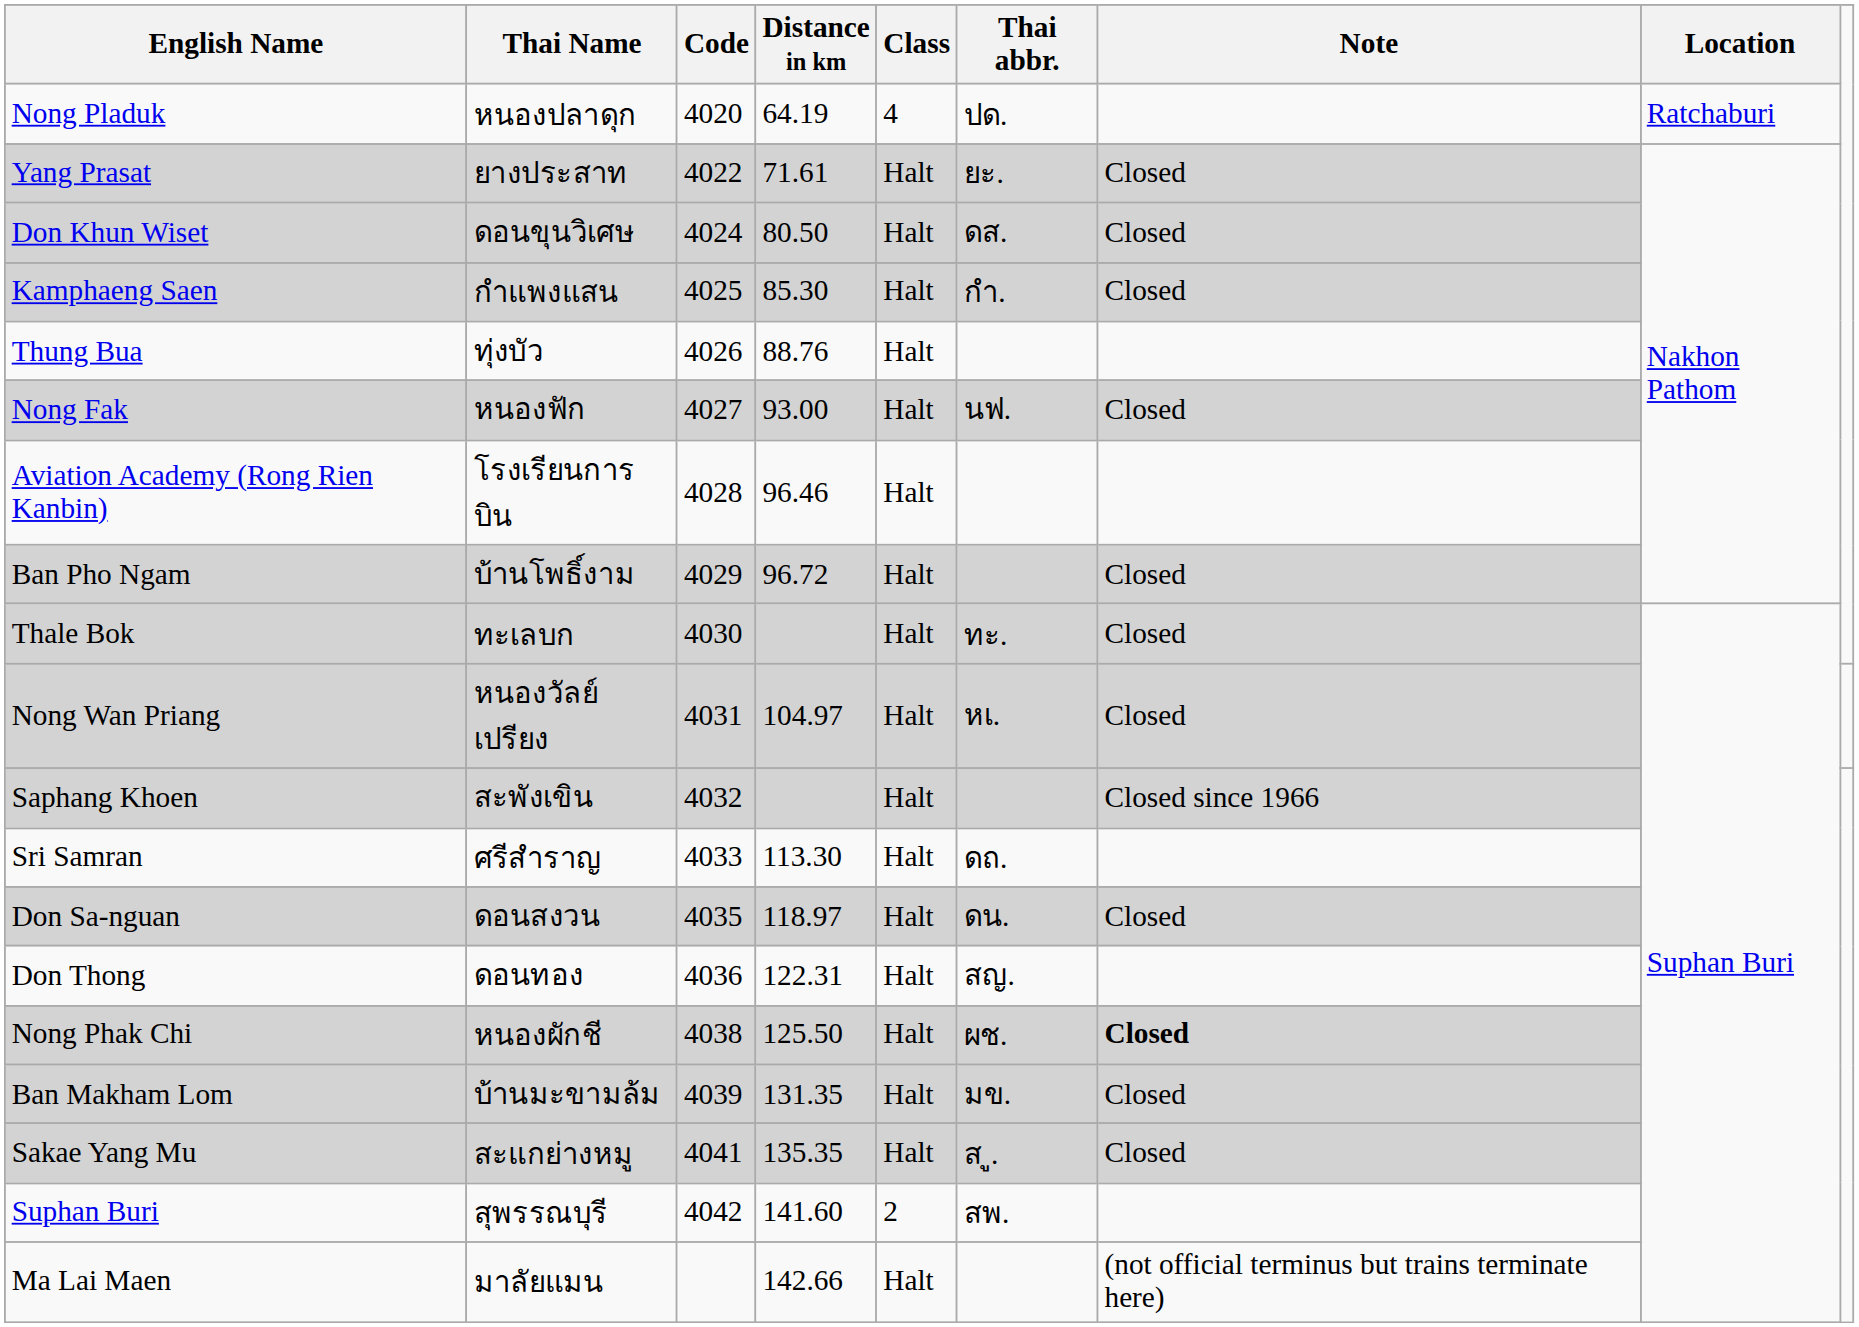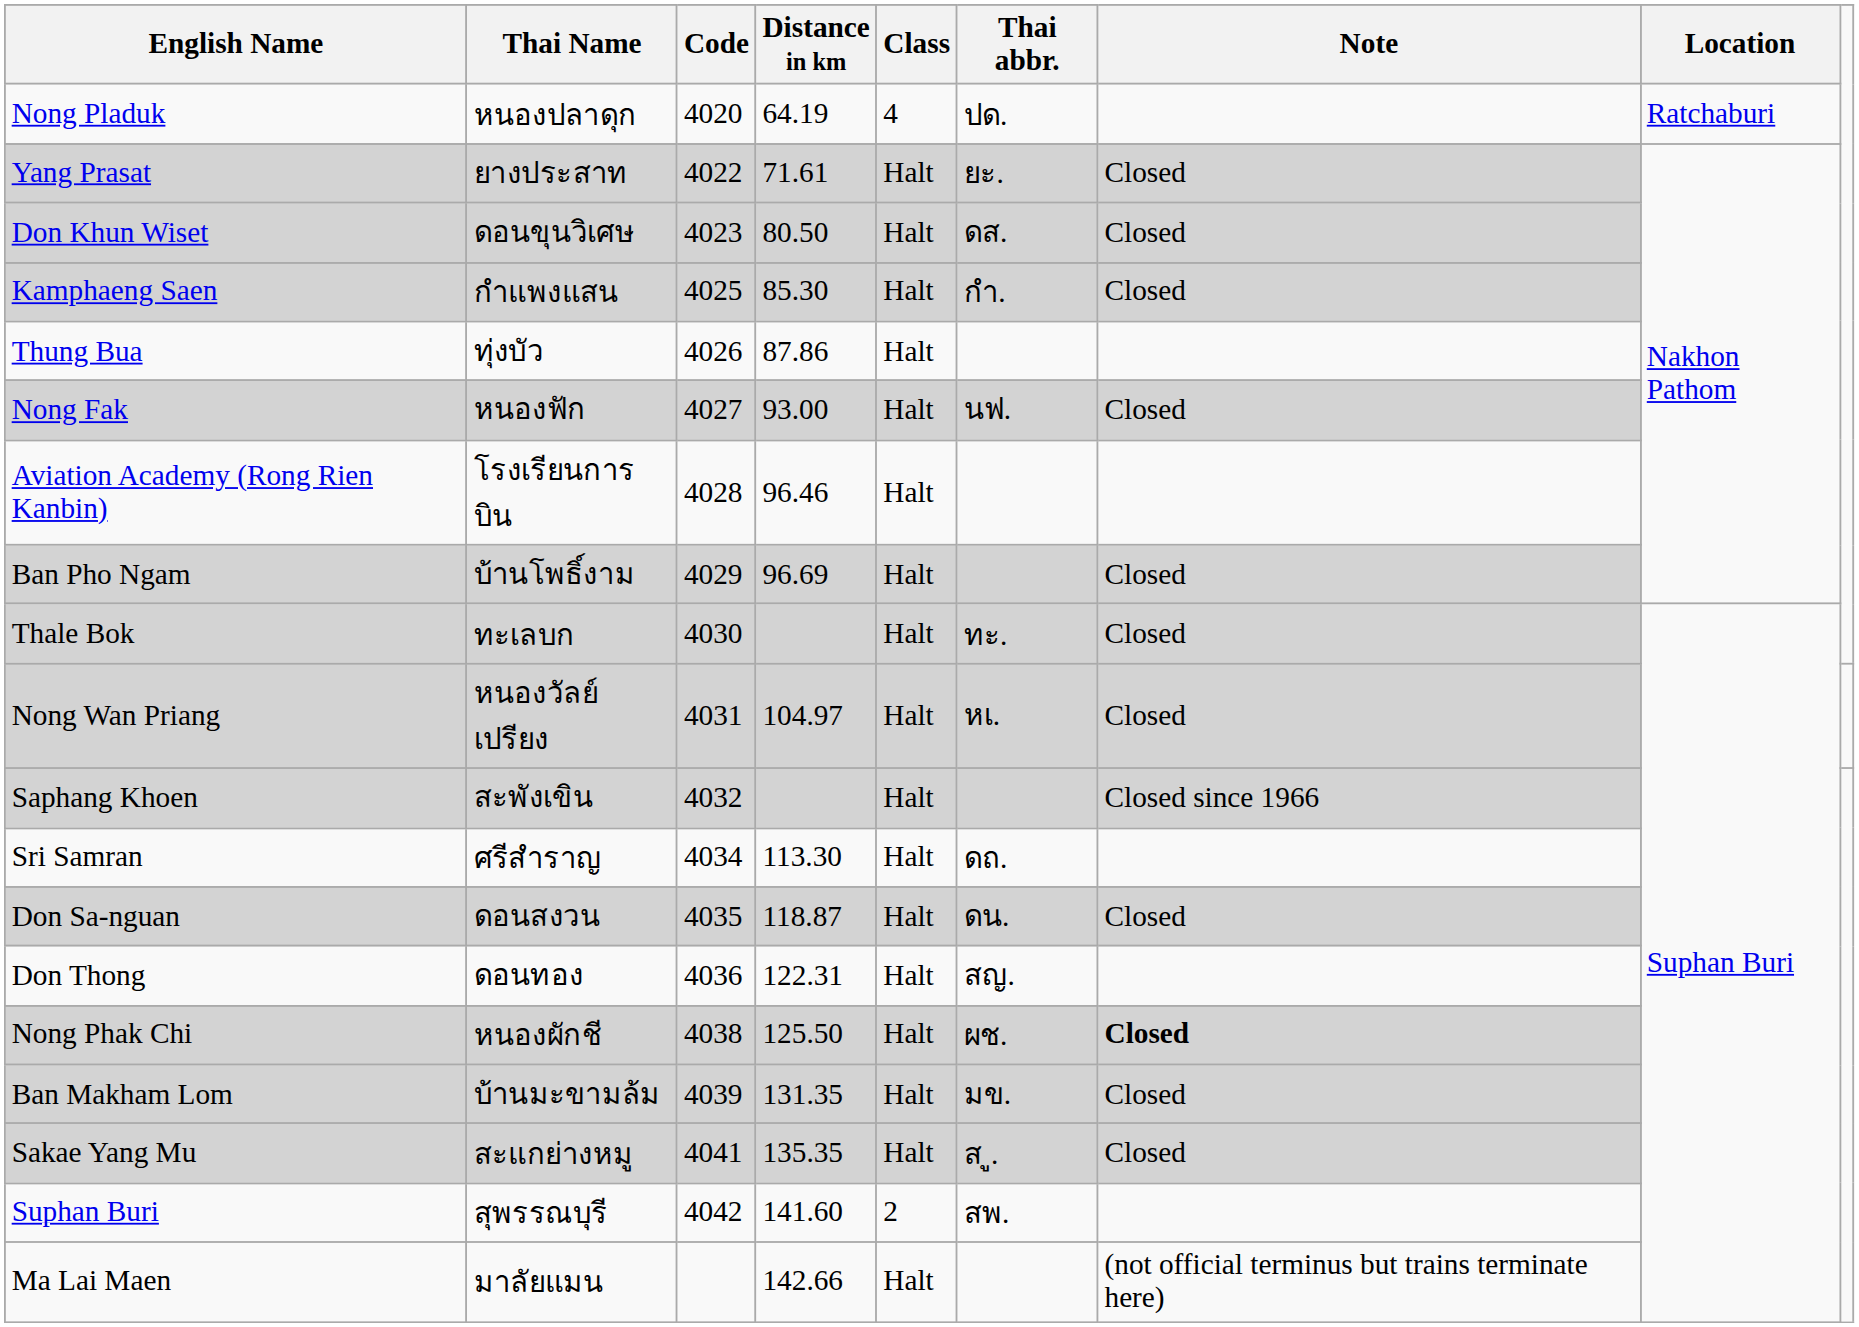 <table class="wikitable" width=80%>
 <tr>
 <th>English Name</th>
 <th>Thai Name</th>
 <th>Code</th>
 <th>Distance<br><small>in km</small></th>
 <th>Class</th>
 <th>Thai abbr.</th>
 <th>Note</th>
 <th>Location</th>
 </tr>
 <tr>
 <td><a href='#'>Nong Pladuk</a></td>
 <td>หนองปลาดุก</td>
 <td>4020</td>
 <td>64.19</td>
 <td>4</td>
 <td>ปด.</td>
 <td></td>
 <td><a href='#'>Ratchaburi</a></td>
 </tr>
 <tr>
 <td bgcolor="lightgrey"><a href='#'>Yang Prasat</a></td>
 <td bgcolor="lightgrey">ยางประสาท</td>
 <td bgcolor="lightgrey">4022</td>
 <td bgcolor="lightgrey">71.61</td>
 <td bgcolor="lightgrey">Halt</td>
 <td bgcolor="lightgrey">ยะ.</td>
 <td bgcolor="lightgrey">Closed</td>
 <td rowspan="7"><a href='#'>Nakhon Pathom</a></td>
 </tr>
 <tr>
 <td bgcolor="lightgrey"><a href='#'>Don Khun Wiset</a></td>
 <td bgcolor="lightgrey">ดอนขุนวิเศษ</td>
-<td bgcolor="lightgrey">4024</td>
+<td bgcolor="lightgrey">4023</td>
 <td bgcolor="lightgrey">80.50</td>
 <td bgcolor="lightgrey">Halt</td>
 <td bgcolor="lightgrey">ดส.</td>
 <td bgcolor="lightgrey">Closed</td>
 </tr>
 <tr>
 <td bgcolor="lightgrey"><a href='#'>Kamphaeng Saen</a></td>
 <td bgcolor="lightgrey">กำแพงแสน</td>
 <td bgcolor="lightgrey">4025</td>
 <td bgcolor="lightgrey">85.30</td>
 <td bgcolor="lightgrey">Halt</td>
 <td bgcolor="lightgrey">กำ.</td>
 <td bgcolor="lightgrey">Closed</td>
 </tr>
 <tr>
 <td><a href='#'>Thung Bua</a></td>
 <td>ทุ่งบัว</td>
 <td>4026</td>
-<td>88.76</td>
+<td>87.86</td>
 <td>Halt</td>
 <td></td>
 <td></td>
 </tr>
 <tr>
 <td bgcolor="lightgrey"><a href='#'>Nong Fak</a></td>
 <td bgcolor="lightgrey">หนองฟัก</td>
 <td bgcolor="lightgrey">4027</td>
 <td bgcolor="lightgrey">93.00</td>
 <td bgcolor="lightgrey">Halt</td>
 <td bgcolor="lightgrey">นฟ.</td>
 <td bgcolor="lightgrey">Closed</td>
 </tr>
 <tr>
 <td><a href='#'>Aviation Academy (Rong Rien Kanbin)</a></td>
 <td>โรงเรียนการบิน</td>
 <td>4028</td>
 <td>96.46</td>
 <td>Halt</td>
 <td></td>
 <td></td>
 </tr>
 <tr>
 <td bgcolor="lightgrey">Ban Pho Ngam</td>
 <td bgcolor="lightgrey">บ้านโพธิ์งาม</td>
 <td bgcolor="lightgrey">4029</td>
-<td bgcolor="lightgrey">96.72</td>
+<td bgcolor="lightgrey">96.69</td>
 <td bgcolor="lightgrey">Halt</td>
 <td bgcolor="lightgrey"></td>
 <td bgcolor="lightgrey">Closed</td>
 </tr>
 <tr>
 <td bgcolor="lightgrey">Thale Bok</td>
 <td bgcolor="lightgrey">ทะเลบก</td>
 <td bgcolor="lightgrey">4030</td>
 <td bgcolor="lightgrey"></td>
 <td bgcolor="lightgrey">Halt</td>
 <td bgcolor="lightgrey">ทะ.</td>
 <td bgcolor="lightgrey">Closed</td>
 <td rowspan="11"><a href='#'>Suphan Buri</a></td>
 </tr>
 <tr>
 <td bgcolor="lightgrey">Nong Wan Priang</td>
 <td bgcolor="lightgrey">หนองวัลย์เปรียง</td>
 <td bgcolor="lightgrey">4031</td>
 <td bgcolor="lightgrey">104.97</td>
 <td bgcolor="lightgrey">Halt</td>
 <td bgcolor="lightgrey">หเ.</td>
 <td bgcolor="lightgrey">Closed</td>
 <td></td>
 </tr>
 <tr>
 <td bgcolor="lightgrey">Saphang Khoen</td>
 <td bgcolor="lightgrey">สะพังเขิน</td>
 <td bgcolor="lightgrey">4032</td>
 <td bgcolor="lightgrey"></td>
 <td bgcolor="lightgrey">Halt</td>
 <td bgcolor="lightgrey"></td>
 <td bgcolor="lightgrey">Closed since 1966</td>
 </tr>
 <tr>
 <td>Sri Samran</td>
 <td>ศรีสำราญ</td>
-<td>4033</td>
+<td>4034</td>
 <td>113.30</td>
 <td>Halt</td>
 <td>ดถ.</td>
 <td></td>
 </tr>
 <tr>
 <td bgcolor="lightgrey">Don Sa-nguan</td>
 <td bgcolor="lightgrey">ดอนสงวน</td>
 <td bgcolor="lightgrey">4035</td>
-<td bgcolor="lightgrey">118.97</td>
+<td bgcolor="lightgrey">118.87</td>
 <td bgcolor="lightgrey">Halt</td>
 <td bgcolor="lightgrey">ดน.</td>
 <td bgcolor="lightgrey">Closed</td>
 </tr>
 <tr>
 <td>Don Thong</td>
 <td>ดอนทอง</td>
 <td>4036</td>
 <td>122.31</td>
 <td>Halt</td>
 <td>สญ.</td>
 <td></td>
 </tr>
 <tr>
 <td bgcolor="lightgrey">Nong Phak Chi</td>
 <td bgcolor="lightgrey">หนองผักชี</td>
 <td bgcolor="lightgrey">4038</td>
 <td bgcolor="lightgrey">125.50</td>
 <td bgcolor="lightgrey">Halt</td>
 <td bgcolor="lightgrey">ผช.</td>
 <td bgcolor="lightgrey"><strong>Closed</strong></td>
 </tr>
 <tr>
 <td bgcolor="lightgrey">Ban Makham Lom</td>
 <td bgcolor="lightgrey">บ้านมะขามล้ม</td>
 <td bgcolor="lightgrey">4039</td>
 <td bgcolor="lightgrey">131.35</td>
 <td bgcolor="lightgrey">Halt</td>
 <td bgcolor="lightgrey">มข.</td>
 <td bgcolor="lightgrey">Closed</td>
 </tr>
 <tr>
 <td bgcolor="lightgrey">Sakae Yang Mu</td>
 <td bgcolor="lightgrey">สะแกย่างหมู</td>
 <td bgcolor="lightgrey">4041</td>
 <td bgcolor="lightgrey">135.35</td>
 <td bgcolor="lightgrey">Halt</td>
 <td bgcolor="lightgrey">ส ู.</td>
 <td bgcolor="lightgrey">Closed</td>
 </tr>
 <tr>
 <td><a href='#'>Suphan Buri</a></td>
 <td>สุพรรณบุรี</td>
 <td>4042</td>
 <td>141.60</td>
 <td>2</td>
 <td>สพ.</td>
 <td></td>
 </tr>
 <tr>
 <td>Ma Lai Maen</td>
 <td>มาลัยแมน</td>
 <td></td>
 <td>142.66</td>
 <td>Halt</td>
 <td></td>
 <td>(not official terminus but trains terminate here)</td>
 </tr>
 <tr>
 </tr>
 </table>
